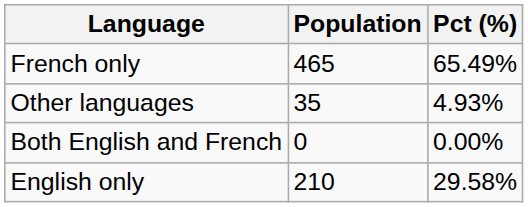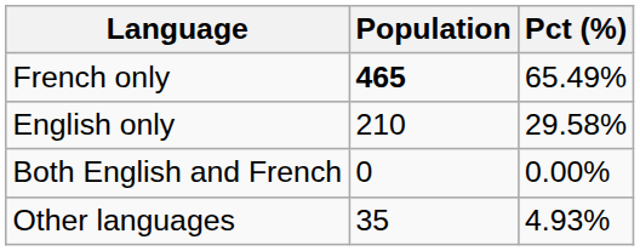 <table class="wikitable">
 <tr>
 <th>Language</th>
 <th>Population</th>
 <th>Pct (%)</th>
 </tr>
 <tr>
 <td>French only</td>
-<td>465</td>
+<td><strong>465</strong></td>
 <td>65.49%</td>
 </tr>
 <tr>
-<td>Other languages</td>
-<td>35</td>
-<td>4.93%</td>
+<td>English only</td>
+<td>210</td>
+<td>29.58%</td>
 </tr>
 <tr>
 <td>Both English and French</td>
 <td>0</td>
 <td>0.00%</td>
 </tr>
 <tr>
-<td>English only</td>
-<td>210</td>
-<td>29.58%</td>
+<td>Other languages</td>
+<td>35</td>
+<td>4.93%</td>
 </tr>
 </table>
